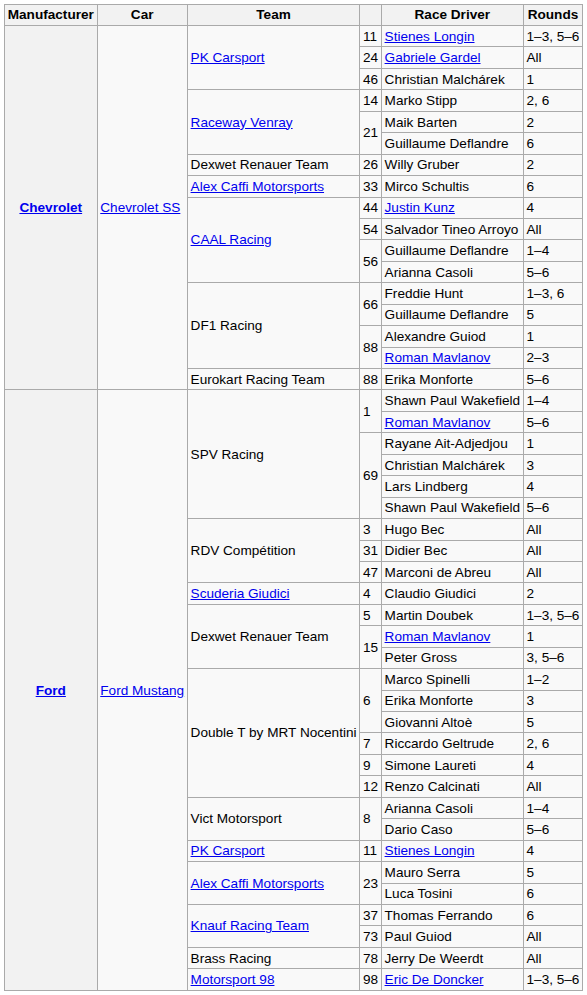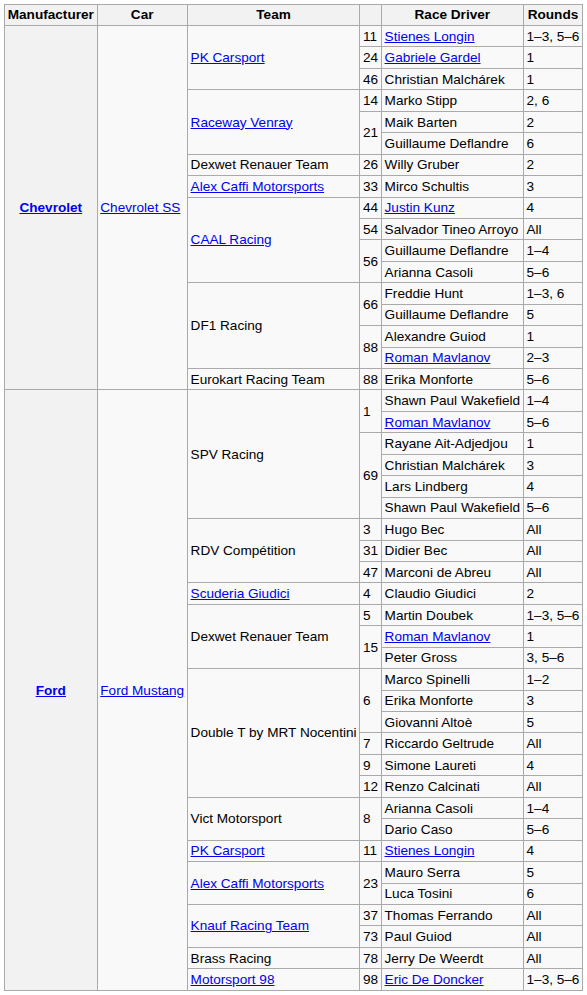 <table class="wikitable" style="font-size: 85%">
 <tr>
 <th>Manufacturer</th>
 <th>Car</th>
 <th>Team</th>
 <th></th>
 <th>Race Driver</th>
 <th>Rounds</th>
 </tr>
 <tr>
 <th rowspan=17><a href='#'>Chevrolet</a></th>
 <td rowspan=17><a href='#'>Chevrolet SS</a></td>
 <td rowspan=3> <a href='#'>PK Carsport</a></td>
 <td>11</td>
 <td> <a href='#'>Stienes Longin</a></td>
 <td>1–3, 5–6</td>
 </tr>
 <tr>
 <td>24</td>
 <td> <a href='#'>Gabriele Gardel</a></td>
-<td>All</td>
+<td>1</td>
 </tr>
 <tr>
 <td>46</td>
 <td> Christian Malchárek</td>
 <td>1</td>
 </tr>
 <tr>
 <td rowspan=3> <a href='#'>Raceway Venray</a></td>
 <td>14</td>
 <td> Marko Stipp</td>
 <td>2, 6</td>
 </tr>
 <tr>
 <td rowspan=2>21</td>
 <td> Maik Barten</td>
 <td>2</td>
 </tr>
 <tr>
 <td> Guillaume Deflandre</td>
 <td>6</td>
 </tr>
 <tr>
 <td> Dexwet Renauer Team</td>
 <td>26</td>
 <td> Willy Gruber</td>
 <td>2</td>
 </tr>
 <tr>
 <td> <a href='#'>Alex Caffi Motorsports</a></td>
 <td>33</td>
 <td> Mirco Schultis</td>
-<td>6</td>
+<td>3</td>
 </tr>
 <tr>
 <td rowspan=4> <a href='#'>CAAL Racing</a></td>
 <td>44</td>
 <td> <a href='#'>Justin Kunz</a></td>
 <td>4</td>
 </tr>
 <tr>
 <td>54</td>
 <td> Salvador Tineo Arroyo</td>
 <td>All</td>
 </tr>
 <tr>
 <td rowspan=2>56</td>
 <td> Guillaume Deflandre</td>
 <td>1–4</td>
 </tr>
 <tr>
 <td> Arianna Casoli</td>
 <td>5–6</td>
 </tr>
 <tr>
 <td rowspan=4> DF1 Racing</td>
 <td rowspan=2>66</td>
 <td> Freddie Hunt</td>
 <td>1–3, 6</td>
 </tr>
 <tr>
 <td> Guillaume Deflandre</td>
 <td>5</td>
 </tr>
 <tr>
 <td rowspan=2>88</td>
 <td> Alexandre Guiod</td>
 <td>1</td>
 </tr>
 <tr>
 <td> <a href='#'>Roman Mavlanov</a></td>
 <td>2–3</td>
 </tr>
 <tr>
 <td> Eurokart Racing Team</td>
 <td>88</td>
 <td> Erika Monforte</td>
 <td>5–6</td>
 </tr>
 <tr>
 <th rowspan=28><a href='#'>Ford</a></th>
 <td rowspan=28><a href='#'>Ford Mustang</a></td>
 <td rowspan=6> SPV Racing</td>
 <td rowspan=2>1</td>
 <td> Shawn Paul Wakefield</td>
 <td>1–4</td>
 </tr>
 <tr>
 <td> <a href='#'>Roman Mavlanov</a></td>
 <td>5–6</td>
 </tr>
 <tr>
 <td rowspan=4>69</td>
 <td> Rayane Ait-Adjedjou</td>
 <td>1</td>
 </tr>
 <tr>
 <td> Christian Malchárek</td>
 <td>3</td>
 </tr>
 <tr>
 <td> Lars Lindberg</td>
 <td>4</td>
 </tr>
 <tr>
 <td> Shawn Paul Wakefield</td>
 <td>5–6</td>
 </tr>
 <tr>
 <td rowspan=3> RDV Compétition</td>
 <td>3</td>
 <td> Hugo Bec</td>
 <td>All</td>
 </tr>
 <tr>
 <td>31</td>
 <td> Didier Bec</td>
 <td>All</td>
 </tr>
 <tr>
 <td>47</td>
 <td> Marconi de Abreu</td>
 <td>All</td>
 </tr>
 <tr>
 <td> <a href='#'>Scuderia Giudici</a></td>
 <td>4</td>
 <td> Claudio Giudici</td>
 <td>2</td>
 </tr>
 <tr>
 <td rowspan=3> Dexwet Renauer Team</td>
 <td>5</td>
 <td> Martin Doubek</td>
 <td>1–3, 5–6</td>
 </tr>
 <tr>
 <td rowspan=2>15</td>
 <td> <a href='#'>Roman Mavlanov</a></td>
 <td>1</td>
 </tr>
 <tr>
 <td> Peter Gross</td>
 <td>3, 5–6</td>
 </tr>
 <tr>
 <td rowspan=6> Double T by MRT Nocentini</td>
 <td rowspan=3>6</td>
 <td> Marco Spinelli</td>
 <td>1–2</td>
 </tr>
 <tr>
 <td> Erika Monforte</td>
 <td>3</td>
 </tr>
 <tr>
 <td> Giovanni Altoè</td>
 <td>5</td>
 </tr>
 <tr>
 <td>7</td>
 <td> Riccardo Geltrude</td>
-<td>2, 6</td>
+<td>All</td>
 </tr>
 <tr>
 <td>9</td>
 <td> Simone Laureti</td>
 <td>4</td>
 </tr>
 <tr>
 <td>12</td>
 <td> Renzo Calcinati</td>
 <td>All</td>
 </tr>
 <tr>
 <td rowspan=2> Vict Motorsport</td>
 <td rowspan=2>8</td>
 <td> Arianna Casoli</td>
 <td>1–4</td>
 </tr>
 <tr>
 <td> Dario Caso</td>
 <td>5–6</td>
 </tr>
 <tr>
 <td> <a href='#'>PK Carsport</a></td>
 <td>11</td>
 <td> <a href='#'>Stienes Longin</a></td>
 <td>4</td>
 </tr>
 <tr>
 <td rowspan=2> <a href='#'>Alex Caffi Motorsports</a></td>
 <td rowspan=2>23</td>
 <td> Mauro Serra</td>
 <td>5</td>
 </tr>
 <tr>
 <td> Luca Tosini</td>
 <td>6</td>
 </tr>
 <tr>
 <td rowspan=2> <a href='#'>Knauf Racing Team</a></td>
 <td>37</td>
 <td> Thomas Ferrando</td>
-<td>6</td>
+<td>All</td>
 </tr>
 <tr>
 <td>73</td>
 <td> Paul Guiod</td>
 <td>All</td>
 </tr>
 <tr>
 <td> Brass Racing</td>
 <td>78</td>
 <td> Jerry De Weerdt</td>
 <td>All</td>
 </tr>
 <tr>
 <td> <a href='#'>Motorsport 98</a></td>
 <td>98</td>
 <td> <a href='#'>Eric De Doncker</a></td>
 <td>1–3, 5–6</td>
 </tr>
 </table>
